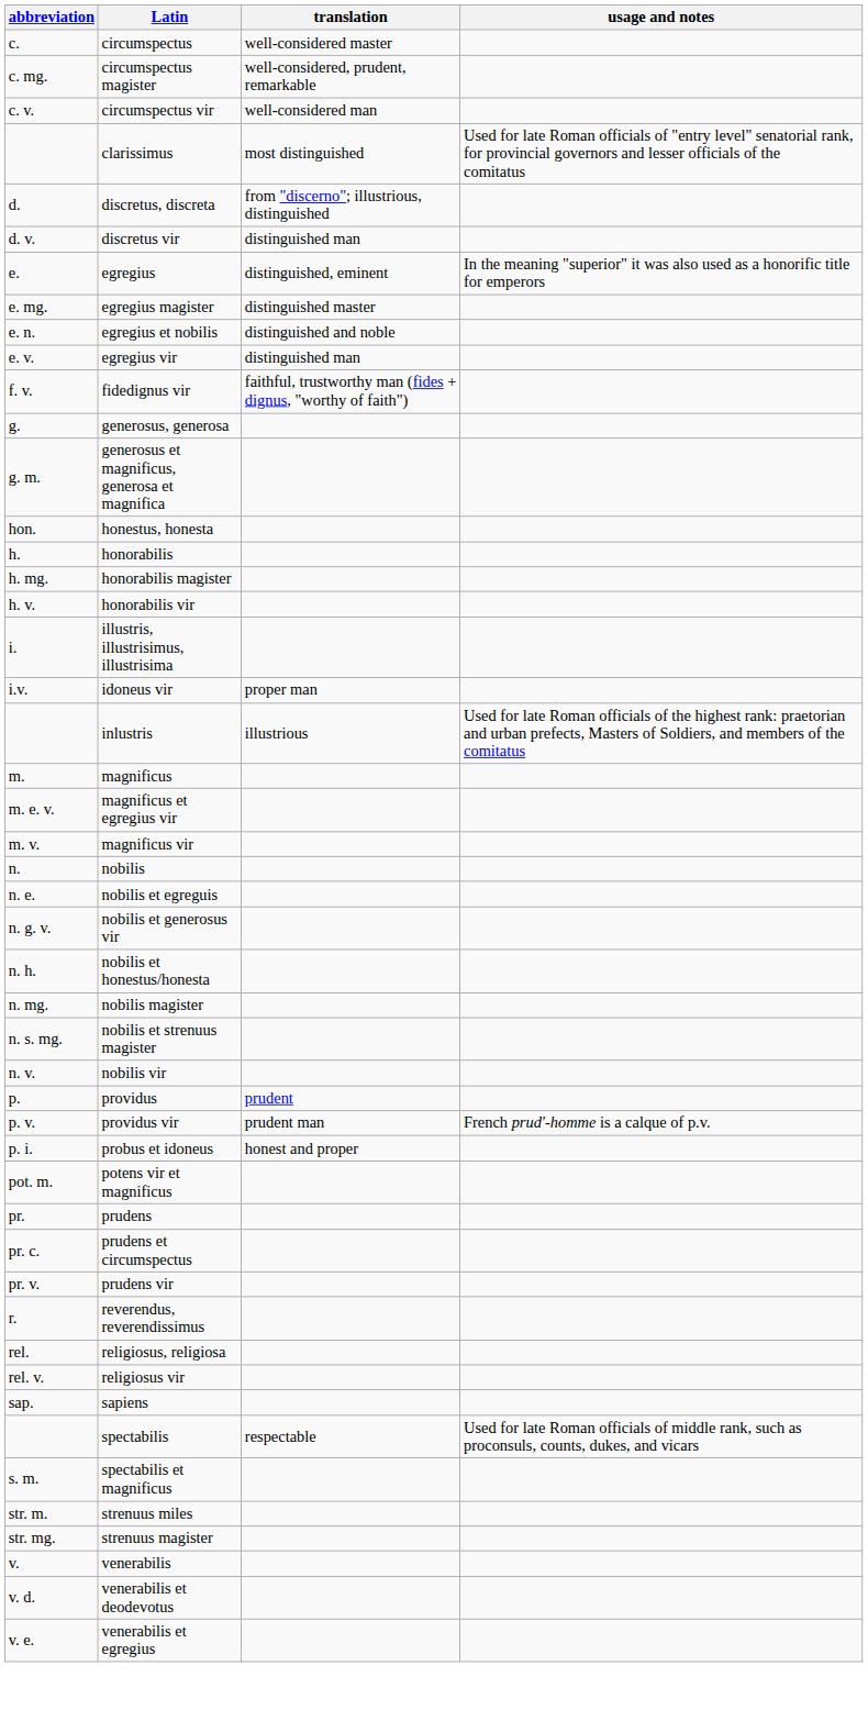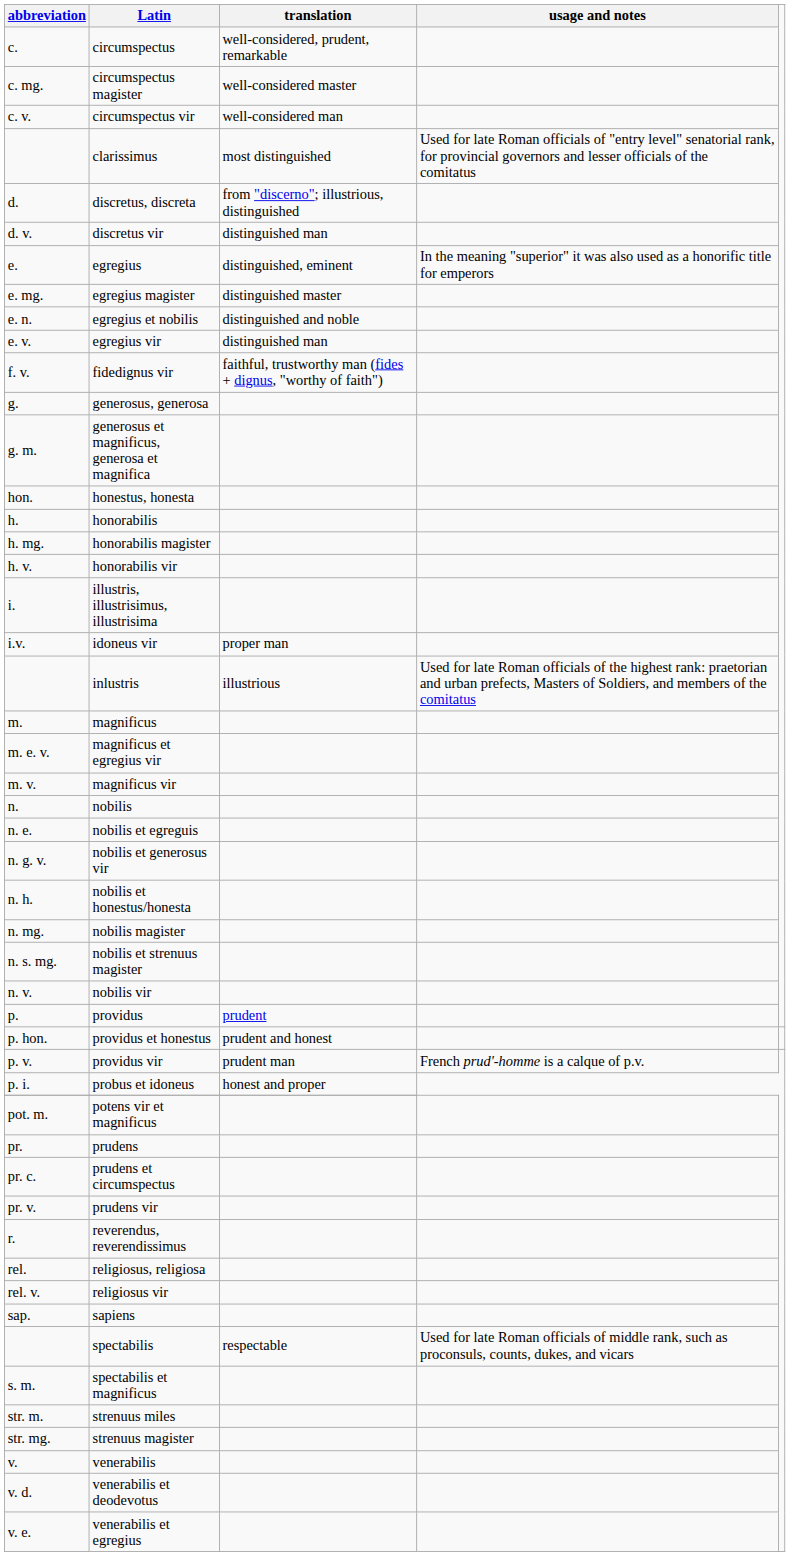 <table class="wikitable sortable" border="1">
 <tr>
 <th scope="col"><a href='#'>abbreviation</a></th>
 <th scope="col"><a href='#'>Latin</a></th>
 <th scope="col">translation</th>
 <th scope="col">usage and notes</th>
 </tr>
 <tr>
 <td>c.</td>
 <td>circumspectus</td>
-<td>well-considered master</td>
+<td>well-considered, prudent, remarkable </td>
 <td></td>
 </tr>
 <tr>
 <td>c. mg.</td>
 <td>circumspectus magister</td>
-<td>well-considered, prudent, remarkable </td>
+<td>well-considered master</td>
 <td></td>
 </tr>
 <tr>
 <td>c. v.</td>
 <td>circumspectus vir</td>
 <td>well-considered man</td>
 <td></td>
 </tr>
 <tr>
 <td></td>
 <td>clarissimus</td>
 <td>most distinguished</td>
 <td>Used for late Roman officials of "entry level" senatorial rank, for provincial governors and lesser officials of the<br>comitatus </td>
 </tr>
 <tr>
 <td>d.</td>
 <td>discretus, discreta</td>
 <td>from <a href='#'>"discerno"</a>; illustrious, distinguished</td>
 <td></td>
 </tr>
 <tr>
 <td>d. v.</td>
 <td>discretus vir</td>
 <td>distinguished man</td>
 <td></td>
 </tr>
 <tr>
 <td>e.</td>
 <td>egregius</td>
 <td>distinguished, eminent</td>
 <td>In the meaning "superior" it was also used as a honorific title for emperors</td>
 </tr>
 <tr>
 <td>e. mg.</td>
 <td>egregius magister</td>
 <td>distinguished master</td>
 <td></td>
 </tr>
 <tr>
 <td>e. n.</td>
 <td>egregius et nobilis</td>
 <td>distinguished and noble</td>
 <td></td>
 </tr>
 <tr>
 <td>e. v.</td>
 <td>egregius vir</td>
 <td>distinguished man</td>
 <td></td>
 </tr>
 <tr>
 <td> f. v.</td>
 <td>fidedignus vir</td>
 <td>faithful, trustworthy man (<a href='#'>fides</a> + <a href='#'>dignus</a>, "worthy of faith")</td>
 <td></td>
 </tr>
 <tr>
 <td> g.</td>
 <td>generosus, generosa</td>
 <td></td>
 <td></td>
 </tr>
 <tr>
 <td>g. m.</td>
 <td>generosus et magnificus,<br> generosa et magnifica</td>
 <td></td>
 <td></td>
 </tr>
 <tr>
 <td> hon.</td>
 <td>honestus, honesta</td>
 <td></td>
 <td></td>
 </tr>
 <tr>
 <td> h.</td>
 <td>honorabilis</td>
 <td></td>
 <td></td>
 </tr>
 <tr>
 <td>h. mg.</td>
 <td>honorabilis magister</td>
 <td></td>
 <td></td>
 </tr>
 <tr>
 <td>h. v.</td>
 <td>honorabilis vir</td>
 <td></td>
 <td></td>
 </tr>
 <tr>
 <td> i.</td>
 <td>illustris, illustrisimus, <br>illustrisima</td>
 <td></td>
 <td></td>
 </tr>
 <tr>
 <td> i.v.</td>
 <td>idoneus vir</td>
 <td>proper man</td>
 <td></td>
 </tr>
 <tr>
 <td></td>
 <td>inlustris</td>
 <td>illustrious</td>
 <td>Used for late Roman officials of the highest rank: praetorian and urban prefects, Masters of Soldiers, and members of the <a href='#'>comitatus</a></td>
 </tr>
 <tr>
 <td> m.</td>
 <td>magnificus</td>
 <td></td>
 <td></td>
 </tr>
 <tr>
 <td>m. e. v.</td>
 <td>magnificus et egregius vir</td>
 <td></td>
 <td></td>
 </tr>
 <tr>
 <td>m. v.</td>
 <td>magnificus vir</td>
 <td></td>
 <td></td>
 </tr>
 <tr>
 <td> n.</td>
 <td>nobilis</td>
 <td></td>
 <td></td>
 </tr>
 <tr>
 <td>n. e.</td>
 <td>nobilis et egreguis</td>
 <td></td>
 <td></td>
 </tr>
 <tr>
 <td>n. g. v.</td>
 <td>nobilis et generosus vir</td>
 <td></td>
 <td></td>
 </tr>
 <tr>
 <td>n. h.</td>
 <td>nobilis et honestus/honesta</td>
 <td></td>
 <td></td>
 </tr>
 <tr>
 <td>n. mg.</td>
 <td>nobilis magister</td>
 <td></td>
 <td></td>
 </tr>
 <tr>
 <td>n. s. mg.</td>
 <td>nobilis et strenuus magister</td>
 <td></td>
 <td></td>
 </tr>
 <tr>
 <td>n. v.</td>
 <td>nobilis vir</td>
 <td></td>
 <td></td>
 </tr>
 <tr>
 <td> p.</td>
 <td>providus</td>
 <td><a href='#'>prudent</a></td>
 <td></td>
 </tr>
 <tr>
+<td>p. hon.</td>
+<td>providus et honestus</td>
+<td>prudent and honest</td>
+<td></td>
+<td></td>
+</tr>
+<tr>
 <td>p. v.</td>
 <td>providus vir</td>
 <td>prudent man</td>
 <td>French <em>prud'-homme</em> is a calque of p.v.</td>
 </tr>
 <tr>
 <td>p. i.</td>
 <td>probus et idoneus</td>
 <td>honest and proper</td>
 </tr>
 <tr>
 </tr>
 <tr>
 <td> pot. m.</td>
 <td>potens vir et magnificus</td>
 <td></td>
 <td></td>
 </tr>
 <tr>
 <td> pr.</td>
 <td>prudens</td>
 <td></td>
 <td></td>
 </tr>
 <tr>
 <td>pr. c.</td>
 <td>prudens et circumspectus</td>
 <td></td>
 <td></td>
 </tr>
 <tr>
 <td>pr. v.</td>
 <td>prudens vir</td>
 <td></td>
 <td></td>
 </tr>
 <tr>
 <td> r.</td>
 <td>reverendus,<br>reverendissimus</td>
 <td></td>
 <td></td>
 </tr>
 <tr>
 <td> rel.</td>
 <td>religiosus, religiosa</td>
 <td></td>
 <td></td>
 </tr>
 <tr>
 <td>rel. v.</td>
 <td>religiosus vir</td>
 <td></td>
 <td></td>
 </tr>
 <tr>
 <td>sap.</td>
 <td>sapiens</td>
 <td></td>
 <td></td>
 </tr>
 <tr>
 <td></td>
 <td>spectabilis</td>
 <td>respectable</td>
 <td>Used for late Roman officials of middle rank, such  as proconsuls, counts, dukes, and vicars</td>
 </tr>
 <tr>
 <td> s. m.</td>
 <td>spectabilis et magnificus</td>
 <td></td>
 <td></td>
 </tr>
 <tr>
 <td> str. m.</td>
 <td>strenuus miles</td>
 <td></td>
 <td></td>
 </tr>
 <tr>
 <td>str. mg.</td>
 <td>strenuus magister</td>
 <td></td>
 <td></td>
 </tr>
 <tr>
 <td> v.</td>
 <td>venerabilis</td>
 <td></td>
 <td></td>
 </tr>
 <tr>
 <td>v. d.</td>
 <td>venerabilis et deodevotus</td>
 <td></td>
 <td></td>
 </tr>
 <tr>
 <td>v. e.</td>
 <td>venerabilis et egregius</td>
 <td></td>
 <td></td>
 </tr>
 </table>
